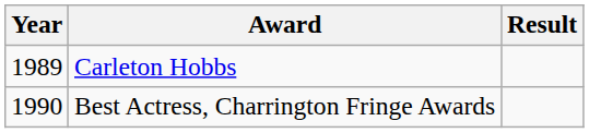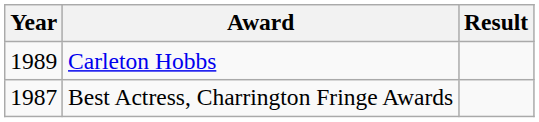 <table class="wikitable">
 <tr>
 <th>Year</th>
 <th>Award</th>
 <th>Result</th>
 </tr>
 <tr>
 <td>1989</td>
 <td><a href='#'>Carleton Hobbs</a></td>
 <td></td>
 </tr>
 <tr>
-<td>1990</td>
+<td>1987</td>
 <td>Best Actress, Charrington Fringe Awards</td>
 <td></td>
 </tr>
 </table>
